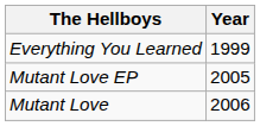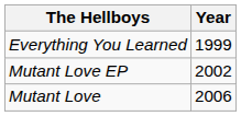 <table class="wikitable">
 <tr>
 <th>The Hellboys</th>
 <th>Year</th>
 </tr>
 <tr>
 <td><em>Everything You Learned</em></td>
 <td>1999</td>
 </tr>
 <tr>
 <td><em>Mutant Love EP</em></td>
-<td>2005</td>
+<td>2002</td>
 </tr>
 <tr>
 <td><em>Mutant Love</em></td>
 <td>2006</td>
 </tr>
 </table>
